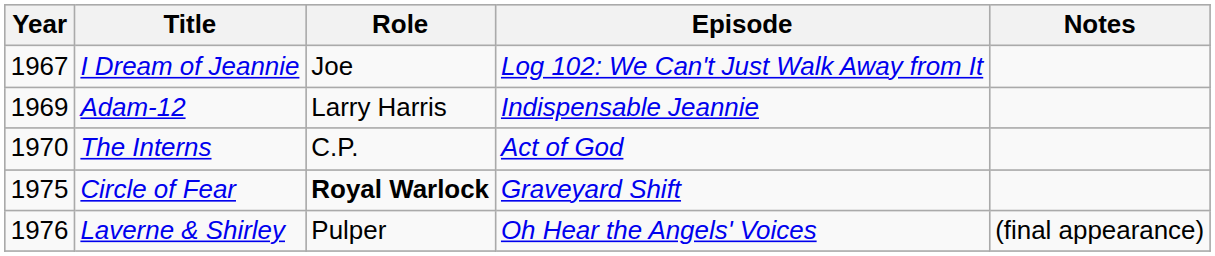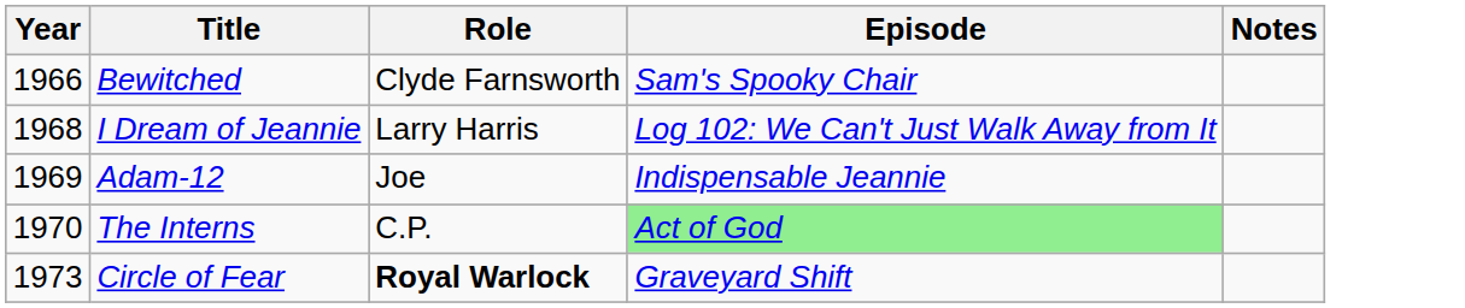 <table class="wikitable sortable">
 <tr>
 <th>Year</th>
 <th>Title</th>
 <th>Role</th>
 <th>Episode</th>
 <th class="unsortable">Notes</th>
 </tr>
 <tr>
-<td>1967</td>
+<td>1966</td>
+<td><em><a href='#'>Bewitched</a></em></td>
+<td>Clyde Farnsworth</td>
+<td><em><a href='#'>Sam's Spooky Chair</a></em></td>
+<td></td>
+</tr>
+<tr>
+<td>1968</td>
 <td><em><a href='#'>I Dream of Jeannie</a></em></td>
-<td>Joe</td>
+<td>Larry Harris</td>
 <td><em><a href='#'>Log 102: We Can't Just Walk Away from It</a></em></td>
 <td></td>
 </tr>
 <tr>
 <td>1969</td>
 <td><em><a href='#'>Adam-12</a></em></td>
-<td>Larry Harris</td>
+<td>Joe</td>
 <td><em><a href='#'>Indispensable Jeannie</a></em></td>
 <td></td>
 </tr>
 <tr>
 <td>1970</td>
 <td><em><a href='#'>The Interns</a></em></td>
 <td>C.P.</td>
-<td><em><a href='#'>Act of God</a></em></td>
+<td style="background: lightgreen;"><em><a href='#'>Act of God</a></em></td>
 <td></td>
 </tr>
 <tr>
-<td>1975</td>
+<td>1973</td>
 <td><em><a href='#'>Circle of Fear</a></em></td>
 <td><strong>Royal Warlock</strong></td>
 <td><em><a href='#'>Graveyard Shift</a></em></td>
 <td></td>
 </tr>
-<tr>
-<td>1976</td>
-<td><em><a href='#'>Laverne & Shirley</a></em></td>
-<td>Pulper</td>
-<td><em><a href='#'>Oh Hear the Angels' Voices</a></em></td>
-<td>(final appearance)</td>
-</tr>
 </table>
